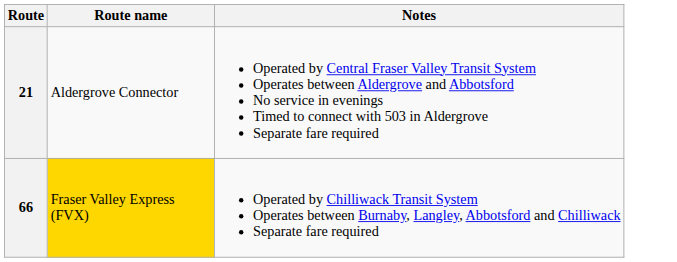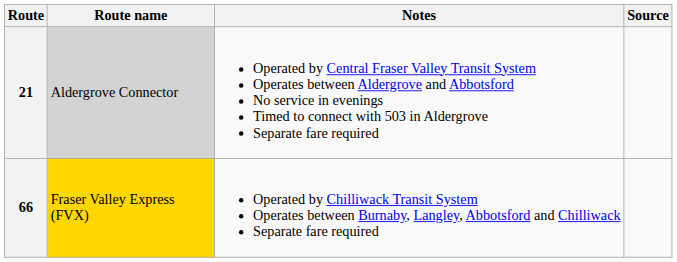 <table class="wikitable">
 <tr>
 <th width="40">Route</th>
 <th width="180">Route name</th>
 <th>Notes</th>
+<th>Source</th>
 </tr>
 <tr>
 <th>21</th>
-<td>Aldergrove Connector</td>
+<td style="background: lightgrey;">Aldergrove Connector</td>
 <td><br><ul><li>Operated by <a href='#'>Central Fraser Valley Transit System</a></li><li>Operates between <a href='#'>Aldergrove</a> and <a href='#'>Abbotsford</a></li><li>No service in evenings</li><li>Timed to connect with 503 in Aldergrove</li><li>Separate fare required</li></ul></td>
+<td style="text-align: center;"></td>
 </tr>
 <tr>
 <th>66</th>
 <td style="background: gold;">Fraser Valley Express (FVX)</td>
 <td><br><ul><li>Operated by <a href='#'>Chilliwack Transit System</a></li><li>Operates between <a href='#'>Burnaby</a>, <a href='#'>Langley</a>, <a href='#'>Abbotsford</a> and <a href='#'>Chilliwack</a></li><li>Separate fare required</li></ul></td>
+<td style="text-align: center;"></td>
 </tr>
 </table>
